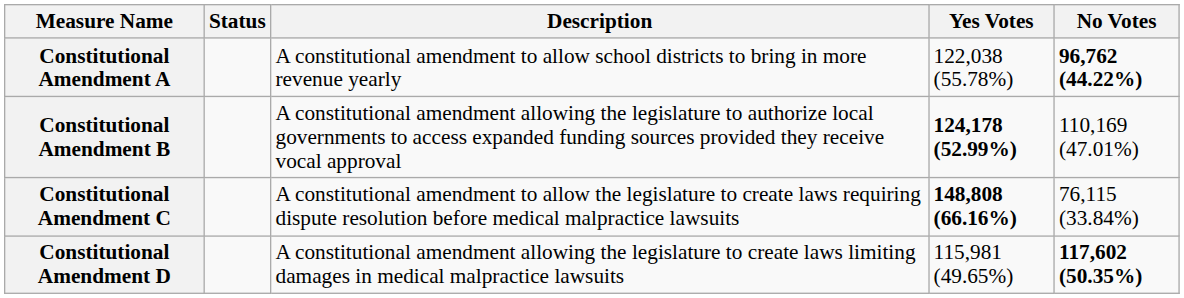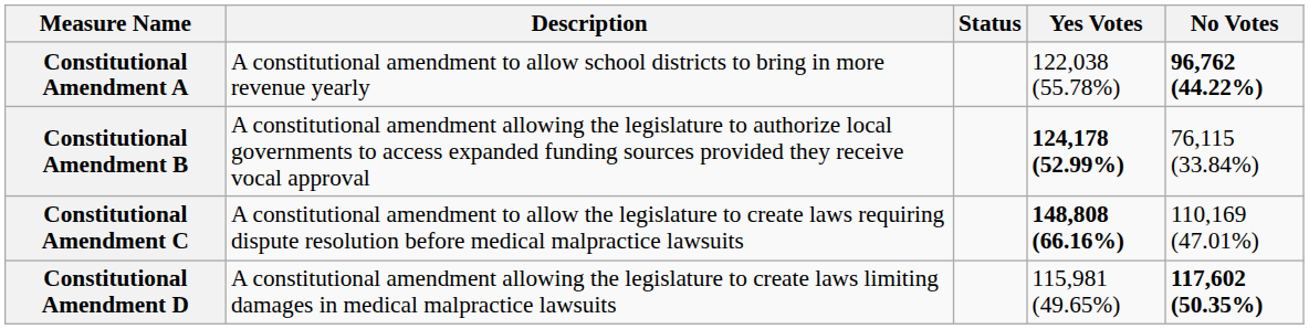 <table class="wikitable sortable plainrowheaders" style="width:100%">
 <tr>
 <th scope="col">Measure Name</th>
+<th scope="col">Description</th>
 <th scope="col">Status</th>
-<th scope="col">Description</th>
 <th scope="col">Yes Votes</th>
 <th scope="col">No Votes</th>
 </tr>
 <tr>
 <th scope=row>Constitutional Amendment A</th>
+<td>A constitutional amendment to allow school districts to bring in more revenue yearly</td>
 <td></td>
-<td>A constitutional amendment to allow school districts to bring in more revenue yearly</td>
 <td>122,038 (55.78%)</td>
 <td><strong>96,762 (44.22%)</strong></td>
 </tr>
 <tr>
 <th scope=row>Constitutional Amendment B</th>
+<td>A constitutional amendment allowing the legislature to authorize local governments to access expanded funding sources provided they receive vocal approval</td>
 <td></td>
-<td>A constitutional amendment allowing the legislature to authorize local governments to access expanded funding sources provided they receive vocal approval</td>
 <td><strong>124,178 (52.99%)</strong></td>
+<td>76,115 (33.84%)</td>
+</tr>
+<tr>
+<th scope=row>Constitutional Amendment C</th>
+<td>A constitutional amendment to allow the legislature to create laws requiring dispute resolution before medical malpractice lawsuits</td>
+<td></td>
+<td><strong>148,808 (66.16%)</strong></td>
 <td>110,169 (47.01%)</td>
 </tr>
 <tr>
-<th scope=row>Constitutional Amendment C</th>
+<th scope=row>Constitutional Amendment D</th>
+<td>A constitutional amendment allowing the legislature to create laws limiting damages in medical malpractice lawsuits</td>
 <td></td>
-<td>A constitutional amendment to allow the legislature to create laws requiring dispute resolution before medical malpractice lawsuits</td>
-<td><strong>148,808 (66.16%)</strong></td>
-<td>76,115 (33.84%)</td>
-</tr>
-<tr>
-<th scope=row>Constitutional Amendment D</th>
-<td></td>
-<td>A constitutional amendment allowing the legislature to create laws limiting damages in medical malpractice lawsuits</td>
 <td>115,981 (49.65%)</td>
 <td><strong>117,602 (50.35%)</strong></td>
 </tr>
 </table>
